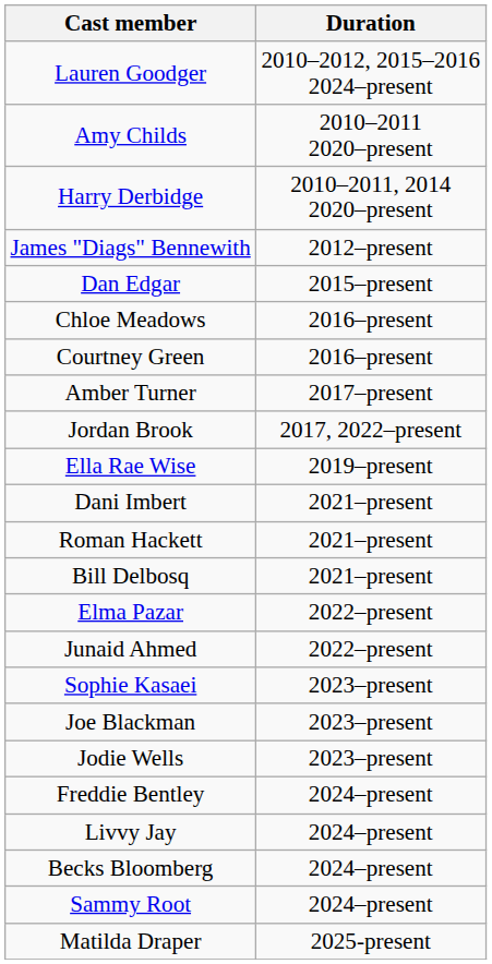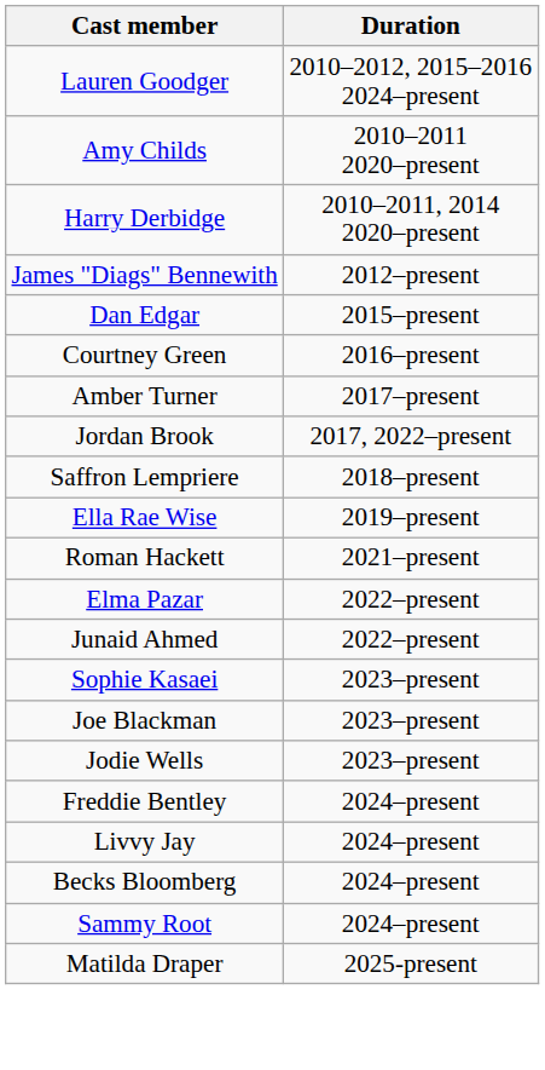 <table class="wikitable sortable" style="text-align:center">
 <tr>
 <th>Cast member</th>
 <th>Duration</th>
 </tr>
 <tr>
 <td><a href='#'>Lauren Goodger</a></td>
 <td>2010–2012, 2015–2016 <br>2024–present</td>
 </tr>
 <tr>
 <td><a href='#'>Amy Childs</a></td>
 <td>2010–2011<br>2020–present</td>
 </tr>
 <tr>
 <td><a href='#'>Harry Derbidge</a></td>
 <td>2010–2011, 2014<br>2020–present</td>
 </tr>
 <tr>
 <td><a href='#'>James "Diags" Bennewith</a></td>
 <td>2012–present</td>
 </tr>
 <tr>
 <td><a href='#'>Dan Edgar</a></td>
 <td>2015–present</td>
 </tr>
 <tr>
-<td>Chloe Meadows</td>
-<td>2016–present</td>
-</tr>
-<tr>
 <td>Courtney Green</td>
 <td>2016–present</td>
 </tr>
 <tr>
 <td>Amber Turner</td>
 <td>2017–present</td>
 </tr>
 <tr>
 <td>Jordan Brook</td>
 <td>2017, 2022–present</td>
 </tr>
 <tr>
+<td>Saffron Lempriere</td>
+<td>2018–present</td>
+</tr>
+<tr>
 <td><a href='#'>Ella Rae Wise</a></td>
 <td>2019–present</td>
 </tr>
 <tr>
-<td>Dani Imbert</td>
-<td>2021–present</td>
-</tr>
-<tr>
 <td>Roman Hackett</td>
-<td>2021–present</td>
-</tr>
-<tr>
-<td>Bill Delbosq</td>
 <td>2021–present</td>
 </tr>
 <tr>
 <td><a href='#'>Elma Pazar</a></td>
 <td>2022–present</td>
 </tr>
 <tr>
 <td>Junaid Ahmed</td>
 <td>2022–present</td>
 </tr>
 <tr>
 <td><a href='#'>Sophie Kasaei</a></td>
 <td>2023–present</td>
 </tr>
 <tr>
 <td>Joe Blackman</td>
 <td>2023–present</td>
 </tr>
 <tr>
 <td>Jodie Wells</td>
 <td>2023–present</td>
 </tr>
 <tr>
 <td>Freddie Bentley</td>
 <td>2024–present</td>
 </tr>
 <tr>
 <td>Livvy Jay</td>
 <td>2024–present</td>
 </tr>
 <tr>
 <td>Becks Bloomberg</td>
 <td>2024–present</td>
 </tr>
 <tr>
 <td><a href='#'>Sammy Root</a></td>
 <td>2024–present</td>
 </tr>
 <tr>
 <td>Matilda Draper</td>
 <td>2025-present</td>
 </tr>
 </table>
